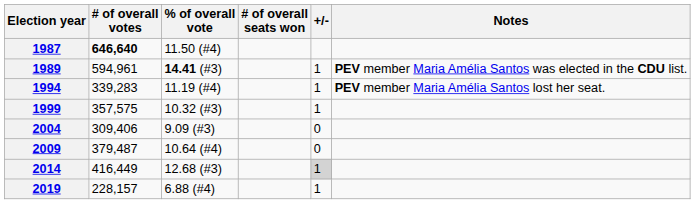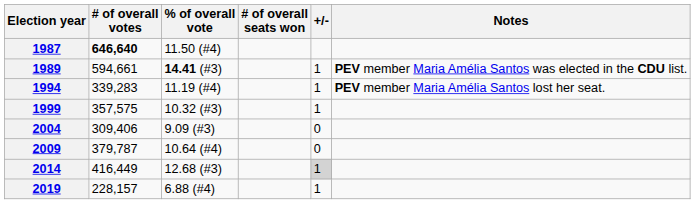 <table class=wikitable>
 <tr>
 <th>Election year</th>
 <th># of overall<br>votes</th>
 <th>% of overall<br>vote</th>
 <th># of overall<br>seats won</th>
 <th>+/-</th>
 <th>Notes</th>
 </tr>
 <tr>
 <th><a href='#'>1987</a></th>
 <td><strong>646,640</strong></td>
 <td>11.50 (#4)</td>
 <td></td>
 <td></td>
 <td></td>
 </tr>
 <tr>
 <th><a href='#'>1989</a></th>
-<td>594,961</td>
+<td>594,661</td>
 <td><strong>14.41</strong> (#3)</td>
 <td></td>
 <td> 1</td>
 <td><strong>PEV</strong> member <a href='#'>Maria Amélia Santos</a> was elected in the <strong>CDU</strong> list.</td>
 </tr>
 <tr>
 <th><a href='#'>1994</a></th>
 <td>339,283</td>
 <td>11.19 (#4)</td>
 <td></td>
 <td> 1</td>
 <td><strong>PEV</strong> member <a href='#'>Maria Amélia Santos</a> lost her seat.</td>
 </tr>
 <tr>
 <th><a href='#'>1999</a></th>
 <td>357,575</td>
 <td>10.32 (#3)</td>
 <td></td>
 <td> 1</td>
 <td></td>
 </tr>
 <tr>
 <th><a href='#'>2004</a></th>
 <td>309,406</td>
 <td>9.09 (#3)</td>
 <td></td>
 <td> 0</td>
 <td></td>
 </tr>
 <tr>
 <th><a href='#'>2009</a></th>
-<td>379,487</td>
+<td>379,787</td>
 <td>10.64 (#4)</td>
 <td></td>
 <td> 0</td>
 <td></td>
 </tr>
 <tr>
 <th><a href='#'>2014</a></th>
 <td>416,449</td>
 <td>12.68 (#3)</td>
 <td></td>
 <td style="background: lightgrey;"> 1</td>
 <td></td>
 </tr>
 <tr>
 <th><a href='#'>2019</a></th>
 <td>228,157</td>
 <td>6.88 (#4)</td>
 <td></td>
 <td> 1</td>
 <td></td>
 </tr>
 </table>
